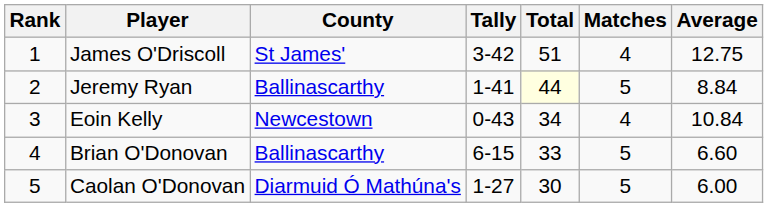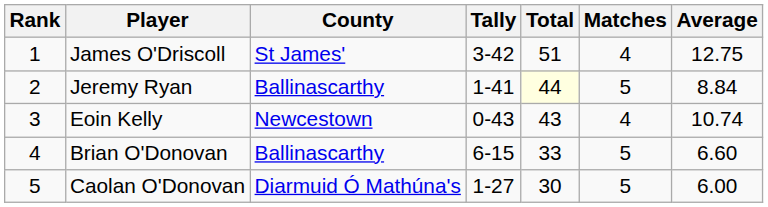 <table class="wikitable">
 <tr>
 <th>Rank</th>
 <th>Player</th>
 <th>County</th>
 <th>Tally</th>
 <th>Total</th>
 <th>Matches</th>
 <th>Average</th>
 </tr>
 <tr>
 <td rowspan=1 align=center>1</td>
 <td>James O'Driscoll</td>
 <td><a href='#'>St James'</a></td>
 <td align=center>3-42</td>
 <td align=center>51</td>
 <td align=center>4</td>
 <td align=center>12.75</td>
 </tr>
 <tr>
 <td rowspan=1 align=center>2</td>
 <td>Jeremy Ryan</td>
 <td><a href='#'>Ballinascarthy</a></td>
 <td align=center>1-41</td>
 <td align=center style="background: lightyellow;">44</td>
 <td align=center>5</td>
 <td align=center>8.84</td>
 </tr>
 <tr>
 <td rowspan=1 align=center>3</td>
 <td>Eoin Kelly</td>
 <td><a href='#'>Newcestown</a></td>
 <td align=center>0-43</td>
-<td align=center>34</td>
+<td align=center>43</td>
 <td align=center>4</td>
-<td align=center>10.84</td>
+<td align=center>10.74</td>
 </tr>
 <tr>
 <td rowspan=1 align=center>4</td>
 <td>Brian O'Donovan</td>
 <td><a href='#'>Ballinascarthy</a></td>
 <td align=center>6-15</td>
 <td align=center>33</td>
 <td align=center>5</td>
 <td align=center>6.60</td>
 </tr>
 <tr>
 <td rowspan=1 align=center>5</td>
 <td>Caolan O'Donovan</td>
 <td><a href='#'>Diarmuid Ó Mathúna's</a></td>
 <td align=center>1-27</td>
 <td align=center>30</td>
 <td align=center>5</td>
 <td align=center>6.00</td>
 </tr>
 </table>
